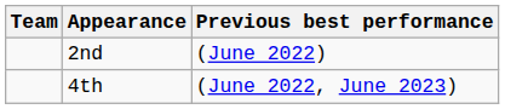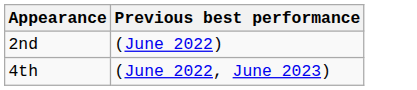 <table class="wikitable sortable">
 <tr>
-<th>Team</th>
 <th data-sort-type="number">Appearance</th>
 <th>Previous best performance</th>
 </tr>
 <tr>
-<td></td>
 <td>2nd</td>
 <td> (<a href='#'>June 2022</a>)</td>
 </tr>
 <tr>
-<td></td>
 <td>4th</td>
 <td><strong></strong> (<a href='#'>June 2022</a>, <a href='#'>June 2023</a>)</td>
 </tr>
 </table>
